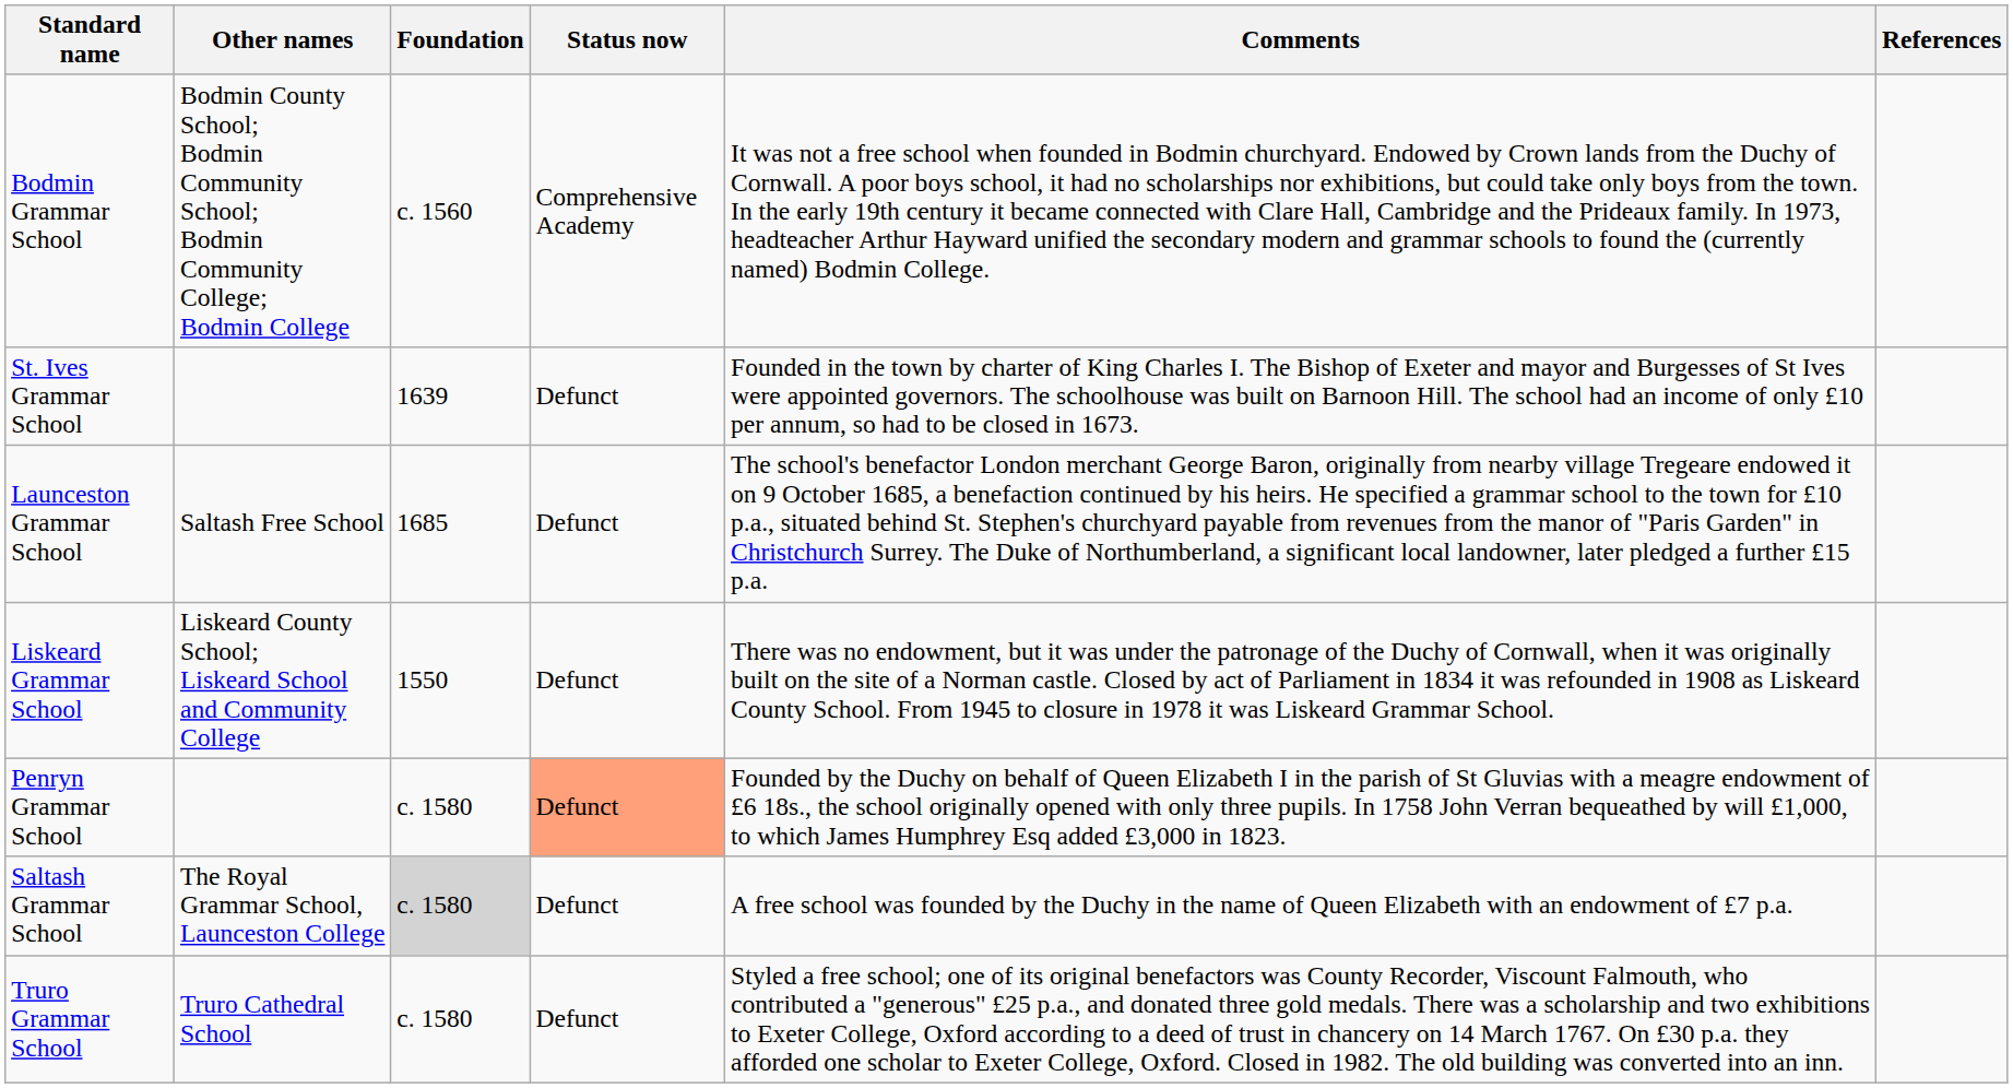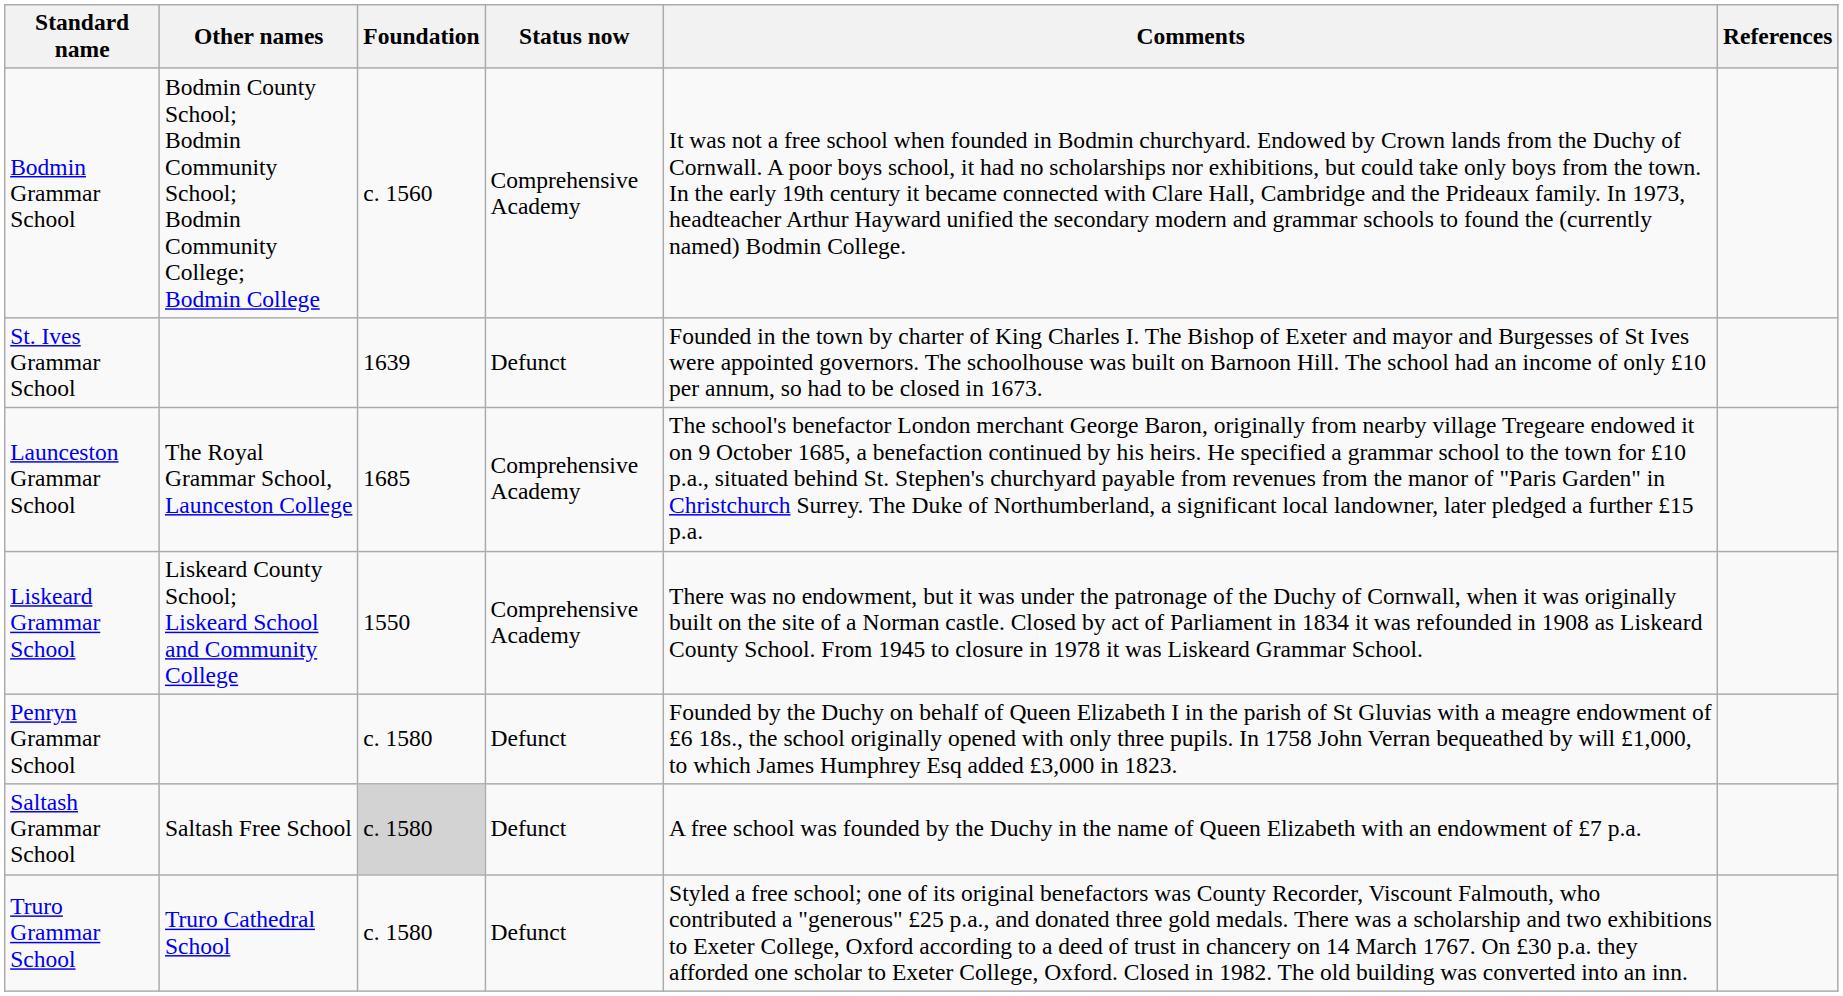 <table class="wikitable sortable">
 <tr>
 <th>Standard name</th>
 <th>Other names</th>
 <th>Foundation</th>
 <th>Status now</th>
 <th>Comments</th>
 <th>References</th>
 </tr>
 <tr>
 <td><a href='#'>Bodmin</a> Grammar School</td>
 <td>Bodmin County School;<br>Bodmin Community School;<br>Bodmin Community College;<br><a href='#'>Bodmin College</a></td>
 <td>c. 1560</td>
 <td>Comprehensive Academy</td>
 <td>It was not a free school when founded in Bodmin churchyard. Endowed by Crown lands from the Duchy of Cornwall. A poor boys school, it had no scholarships nor exhibitions, but could take only boys from the town. In the early 19th century it became connected with Clare Hall, Cambridge and the Prideaux family. In 1973, headteacher Arthur Hayward unified the secondary modern and grammar schools to found the (currently named) Bodmin College.</td>
 <td></td>
 </tr>
 <tr>
 <td><a href='#'>St. Ives</a> Grammar School</td>
 <td></td>
 <td>1639</td>
 <td>Defunct</td>
 <td>Founded in the town by charter of King Charles I. The Bishop of Exeter and mayor and Burgesses of St Ives were appointed governors. The schoolhouse was built on Barnoon Hill. The school had an income of only £10 per annum, so had to be closed in 1673.</td>
 <td></td>
 </tr>
 <tr>
 <td><a href='#'>Launceston</a> Grammar School</td>
-<td>Saltash Free School</td>
+<td>The Royal Grammar School, <a href='#'>Launceston College</a></td>
 <td>1685</td>
-<td>Defunct</td>
+<td>Comprehensive Academy</td>
 <td>The school's benefactor London merchant George Baron, originally from nearby village Tregeare endowed it on 9 October 1685, a benefaction continued by his heirs. He specified a grammar school to the town for £10 p.a., situated behind St. Stephen's churchyard payable from revenues from the manor of "Paris Garden" in <a href='#'>Christchurch</a> Surrey. The Duke of Northumberland, a significant local landowner, later pledged a further £15 p.a.</td>
 <td></td>
 </tr>
 <tr>
 <td><a href='#'>Liskeard Grammar School</a></td>
 <td>Liskeard County School;<br> <a href='#'>Liskeard School and Community College</a></td>
 <td>1550</td>
-<td>Defunct</td>
+<td>Comprehensive Academy</td>
 <td>There was no endowment, but it was under the patronage of the Duchy of Cornwall, when it was originally built on the site of a Norman castle. Closed by act of Parliament in 1834 it was refounded in 1908 as Liskeard County School. From 1945 to closure in 1978 it was Liskeard Grammar School.</td>
 <td></td>
 </tr>
 <tr>
 <td><a href='#'>Penryn</a> Grammar School</td>
 <td></td>
 <td>c. 1580</td>
-<td style="background: lightsalmon;">Defunct</td>
+<td>Defunct</td>
 <td>Founded by the Duchy on behalf of Queen Elizabeth I in the parish of St Gluvias with a meagre endowment of £6 18s., the school originally opened with only three pupils. In 1758 John Verran bequeathed by will £1,000, to which James Humphrey Esq added £3,000 in 1823.</td>
 <td></td>
 </tr>
 <tr>
 <td><a href='#'>Saltash</a> Grammar School</td>
-<td>The Royal Grammar School, <a href='#'>Launceston College</a></td>
+<td>Saltash Free School</td>
 <td style="background: lightgrey;">c. 1580</td>
 <td>Defunct</td>
 <td>A free school was founded by the Duchy in the name of Queen Elizabeth with an endowment of £7 p.a.</td>
 <td></td>
 </tr>
 <tr>
 <td><a href='#'>Truro Grammar School</a></td>
 <td><a href='#'>Truro Cathedral School</a></td>
 <td>c. 1580</td>
 <td>Defunct</td>
 <td>Styled a free school; one of its original benefactors was County Recorder, Viscount Falmouth, who contributed a "generous" £25 p.a., and donated three gold medals. There was a scholarship and two exhibitions to Exeter College, Oxford according to a deed of trust in chancery on 14 March 1767. On £30 p.a. they afforded one scholar to Exeter College, Oxford. Closed in 1982. The old building was converted into an inn.</td>
 <td></td>
 </tr>
 </table>
